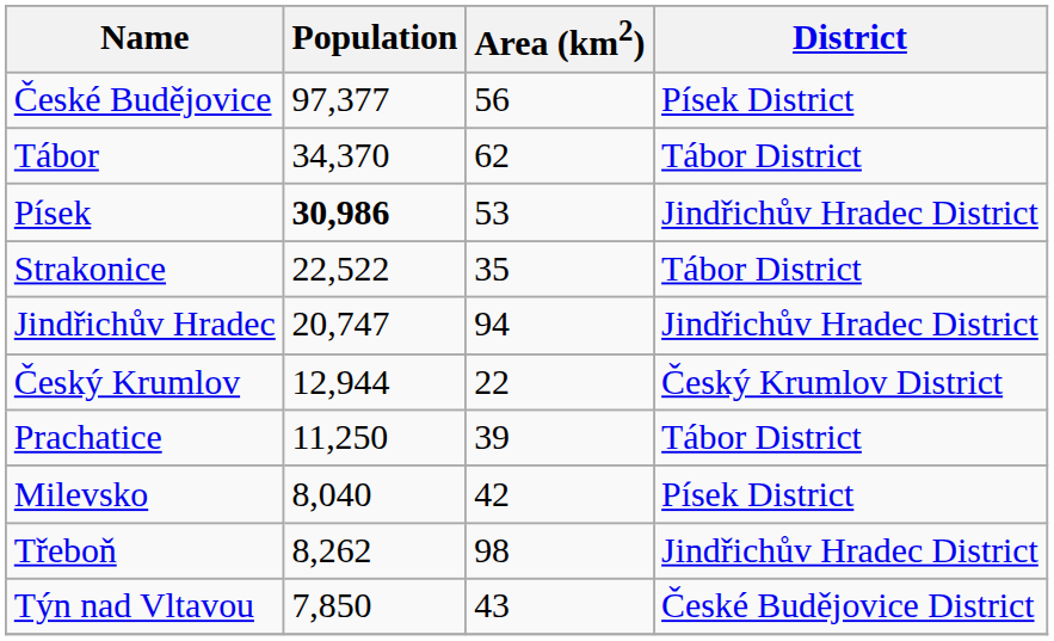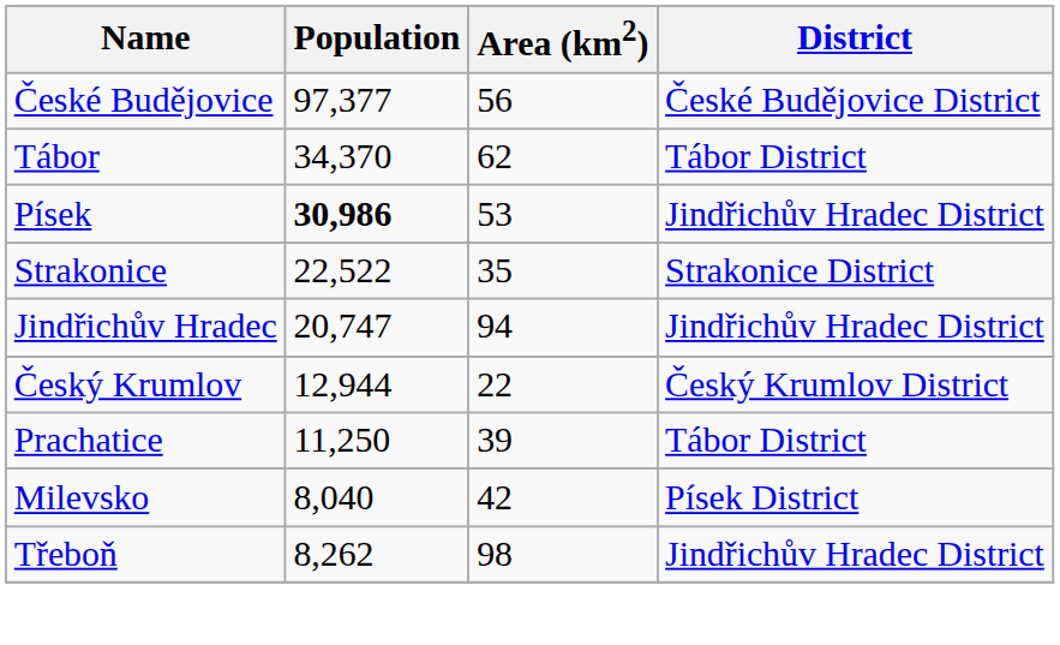 <table class="wikitable sortable">
 <tr>
 <th>Name</th>
 <th>Population</th>
 <th>Area (km<sup>2</sup>)</th>
 <th><a href='#'>District</a></th>
 </tr>
 <tr>
 <td> <a href='#'>České Budějovice</a></td>
 <td>97,377</td>
 <td>56</td>
-<td><a href='#'>Písek District</a></td>
+<td><a href='#'>České Budějovice District</a></td>
 </tr>
 <tr>
 <td> <a href='#'>Tábor</a></td>
 <td>34,370</td>
 <td>62</td>
 <td><a href='#'>Tábor District</a></td>
 </tr>
 <tr>
 <td> <a href='#'>Písek</a></td>
 <td><strong>30,986</strong></td>
 <td>53</td>
 <td><a href='#'>Jindřichův Hradec District</a></td>
 </tr>
 <tr>
 <td> <a href='#'>Strakonice</a></td>
 <td>22,522</td>
 <td>35</td>
-<td><a href='#'>Tábor District</a></td>
+<td><a href='#'>Strakonice District</a></td>
 </tr>
 <tr>
 <td> <a href='#'>Jindřichův Hradec</a></td>
 <td>20,747</td>
 <td>94</td>
 <td><a href='#'>Jindřichův Hradec District</a></td>
 </tr>
 <tr>
 <td> <a href='#'>Český Krumlov</a></td>
 <td>12,944</td>
 <td>22</td>
 <td><a href='#'>Český Krumlov District</a></td>
 </tr>
 <tr>
 <td> <a href='#'>Prachatice</a></td>
 <td>11,250</td>
 <td>39</td>
 <td><a href='#'>Tábor District</a></td>
 </tr>
 <tr>
 <td> <a href='#'>Milevsko</a></td>
 <td>8,040</td>
 <td>42</td>
 <td><a href='#'>Písek District</a></td>
 </tr>
 <tr>
 <td> <a href='#'>Třeboň</a></td>
 <td>8,262</td>
 <td>98</td>
 <td><a href='#'>Jindřichův Hradec District</a></td>
 </tr>
 <tr>
-<td> <a href='#'>Týn nad Vltavou</a></td>
-<td>7,850</td>
-<td>43</td>
-<td><a href='#'>České Budějovice District</a></td>
-</tr>
-<tr>
 </tr>
 </table>
